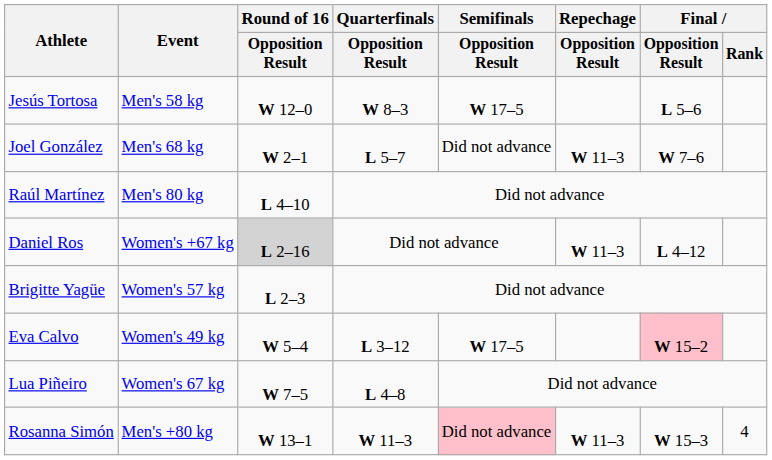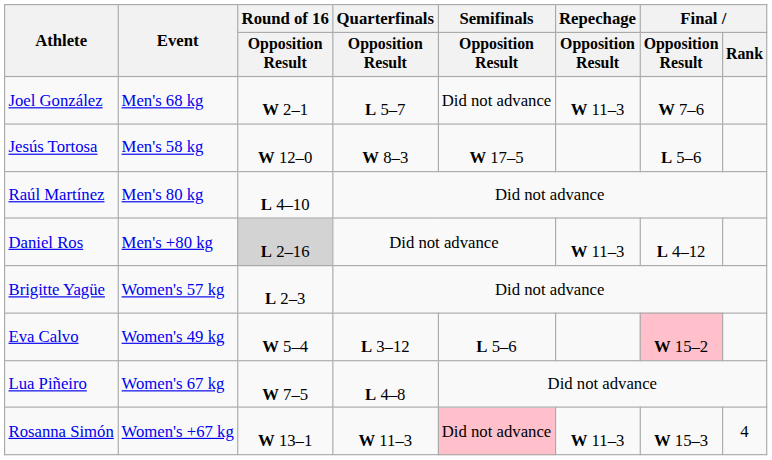 <table class="wikitable" style="font-size:90%">
 <tr>
 <th rowspan="2">Athlete</th>
 <th rowspan="2">Event</th>
 <th>Round of 16</th>
 <th>Quarterfinals</th>
 <th>Semifinals</th>
 <th>Repechage</th>
 <th colspan=2>Final / </th>
 </tr>
 <tr style="font-size:95%">
 <th>Opposition<br>Result</th>
 <th>Opposition<br>Result</th>
 <th>Opposition<br>Result</th>
 <th>Opposition<br>Result</th>
 <th>Opposition<br>Result</th>
 <th>Rank</th>
 </tr>
 <tr align=center>
+<td align=left><a href='#'>Joel González</a></td>
+<td align=left><a href='#'>Men's 68 kg</a></td>
+<td><br><strong>W</strong> 2–1</td>
+<td><br><strong>L</strong> 5–7</td>
+<td>Did not advance</td>
+<td><br><strong>W</strong> 11–3</td>
+<td><br><strong>W</strong> 7–6</td>
+<td></td>
+</tr>
+<tr align=center>
 <td align=left><a href='#'>Jesús Tortosa</a></td>
 <td align=left><a href='#'>Men's 58 kg</a></td>
 <td><br><strong>W</strong> 12–0</td>
 <td><br><strong>W</strong> 8–3</td>
 <td><br><strong>W</strong> 17–5</td>
 <td></td>
 <td><br><strong>L</strong> 5–6</td>
 <td></td>
 </tr>
 <tr align=center>
-<td align=left><a href='#'>Joel González</a></td>
-<td align=left><a href='#'>Men's 68 kg</a></td>
-<td><br><strong>W</strong> 2–1</td>
-<td><br><strong>L</strong> 5–7</td>
-<td>Did not advance</td>
-<td><br><strong>W</strong> 11–3</td>
-<td><br><strong>W</strong> 7–6</td>
-<td></td>
-</tr>
-<tr align=center>
 <td align=left><a href='#'>Raúl Martínez</a></td>
 <td align=left><a href='#'>Men's 80 kg</a></td>
 <td><br><strong>L</strong> 4–10</td>
 <td colspan=5>Did not advance</td>
 </tr>
 <tr align=center>
 <td align=left><a href='#'>Daniel Ros</a></td>
-<td align=left><a href='#'>Women's +67 kg</a></td>
+<td align=left><a href='#'>Men's +80 kg</a></td>
 <td style="background: lightgrey;"><br><strong>L</strong> 2–16</td>
 <td colspan=2>Did not advance</td>
 <td><br><strong>W</strong> 11–3</td>
 <td><br><strong>L</strong> 4–12</td>
 <td></td>
 </tr>
 <tr align=center>
 <td align=left><a href='#'>Brigitte Yagüe</a></td>
 <td align=left><a href='#'>Women's 57 kg</a></td>
 <td><br><strong>L</strong> 2–3</td>
 <td colspan=5>Did not advance</td>
 </tr>
 <tr align=center>
 <td align=left><a href='#'>Eva Calvo</a></td>
 <td align=left><a href='#'>Women's 49 kg</a></td>
 <td><br><strong>W</strong> 5–4</td>
 <td><br><strong>L</strong> 3–12</td>
-<td><br><strong>W</strong> 17–5</td>
+<td><br><strong>L</strong> 5–6</td>
 <td></td>
 <td style="background: pink;"><br><strong>W</strong> 15–2</td>
 <td></td>
 </tr>
 <tr align=center>
 <td align=left><a href='#'>Lua Piñeiro</a></td>
 <td align=left><a href='#'>Women's 67 kg</a></td>
 <td><br><strong>W</strong> 7–5</td>
 <td><br><strong>L</strong> 4–8</td>
 <td colspan=4>Did not advance</td>
 </tr>
 <tr align=center>
 <td align=left><a href='#'>Rosanna Simón</a></td>
-<td align=left><a href='#'>Men's +80 kg</a></td>
+<td align=left><a href='#'>Women's +67 kg</a></td>
 <td><br><strong>W</strong> 13–1</td>
 <td><br><strong>W</strong> 11–3</td>
 <td style="background: pink;">Did not advance</td>
 <td><br><strong>W</strong> 11–3</td>
 <td><br><strong>W</strong> 15–3</td>
 <td>4</td>
 </tr>
 </table>
